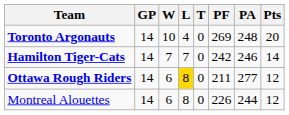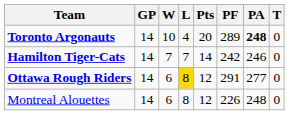 <table class="wikitable">
 <tr>
 <th>Team</th>
 <th>GP</th>
 <th>W</th>
 <th>L</th>
-<th>T</th>
+<th>Pts</th>
 <th>PF</th>
 <th>PA</th>
-<th>Pts</th>
+<th>T</th>
 </tr>
 <tr style="text-align:center;">
 <td style="text-align:left;"><strong><a href='#'>Toronto Argonauts</a></strong></td>
 <td>14</td>
 <td>10</td>
 <td>4</td>
+<td>20</td>
+<td>289</td>
+<td><strong>248</strong></td>
 <td>0</td>
-<td>269</td>
-<td>248</td>
-<td>20</td>
 </tr>
 <tr style="text-align:center;">
 <td style="text-align:left;"><strong><a href='#'>Hamilton Tiger-Cats</a></strong></td>
 <td>14</td>
 <td>7</td>
 <td>7</td>
-<td>0</td>
+<td>14</td>
 <td>242</td>
 <td>246</td>
-<td>14</td>
+<td>0</td>
 </tr>
 <tr style="text-align:center;">
 <td style="text-align:left;"><strong><a href='#'>Ottawa Rough Riders</a></strong></td>
 <td>14</td>
 <td>6</td>
 <td style="background: gold;">8</td>
+<td>12</td>
+<td>291</td>
+<td>277</td>
 <td>0</td>
-<td>211</td>
-<td>277</td>
-<td>12</td>
 </tr>
 <tr style="text-align:center;">
 <td style="text-align:left;"><a href='#'>Montreal Alouettes</a></td>
 <td>14</td>
 <td>6</td>
 <td>8</td>
+<td>12</td>
+<td>226</td>
+<td>248</td>
 <td>0</td>
-<td>226</td>
-<td>244</td>
-<td>12</td>
 </tr>
 </table>
